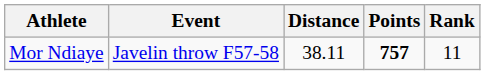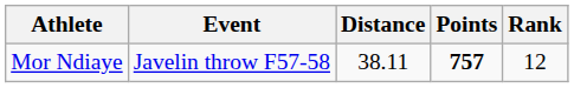 <table class="wikitable" style="font-size:90%">
 <tr>
 <th>Athlete</th>
 <th>Event</th>
 <th>Distance</th>
 <th>Points</th>
 <th>Rank</th>
 </tr>
 <tr align=center>
 <td align=left><a href='#'>Mor Ndiaye</a></td>
 <td align=left><a href='#'>Javelin throw F57-58</a></td>
 <td>38.11</td>
 <td><strong>757</strong></td>
-<td>11</td>
+<td>12</td>
 </tr>
 </table>
